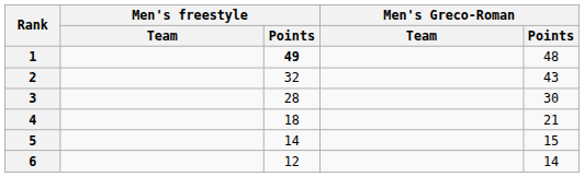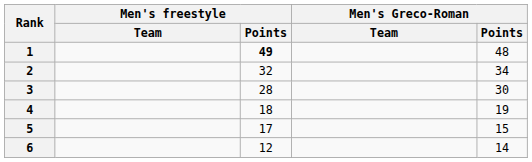 <table class="wikitable" style="text-align:center;">
 <tr>
 <th width=50 rowspan="2">Rank</th>
 <th colspan="2">Men's freestyle</th>
 <th colspan="2">Men's Greco-Roman</th>
 </tr>
 <tr>
 <th width=200>Team</th>
 <th width=50>Points</th>
 <th width=200>Team</th>
 <th width=50>Points</th>
 </tr>
 <tr>
 <th>1</th>
 <td align=left></td>
 <td><strong>49</strong></td>
 <td align=left></td>
 <td>48</td>
 </tr>
 <tr>
 <th>2</th>
 <td align=left></td>
 <td>32</td>
 <td align=left></td>
-<td>43</td>
+<td>34</td>
 </tr>
 <tr>
 <th>3</th>
 <td align=left></td>
 <td>28</td>
 <td align=left></td>
 <td>30</td>
 </tr>
 <tr>
 <th>4</th>
 <td align=left></td>
 <td>18</td>
 <td align=left></td>
-<td>21</td>
+<td>19</td>
 </tr>
 <tr>
 <th>5</th>
 <td align=left></td>
-<td>14</td>
+<td>17</td>
 <td align=left></td>
 <td>15</td>
 </tr>
 <tr>
 <th>6</th>
 <td align=left></td>
 <td>12</td>
 <td align=left></td>
 <td>14</td>
 </tr>
 </table>
